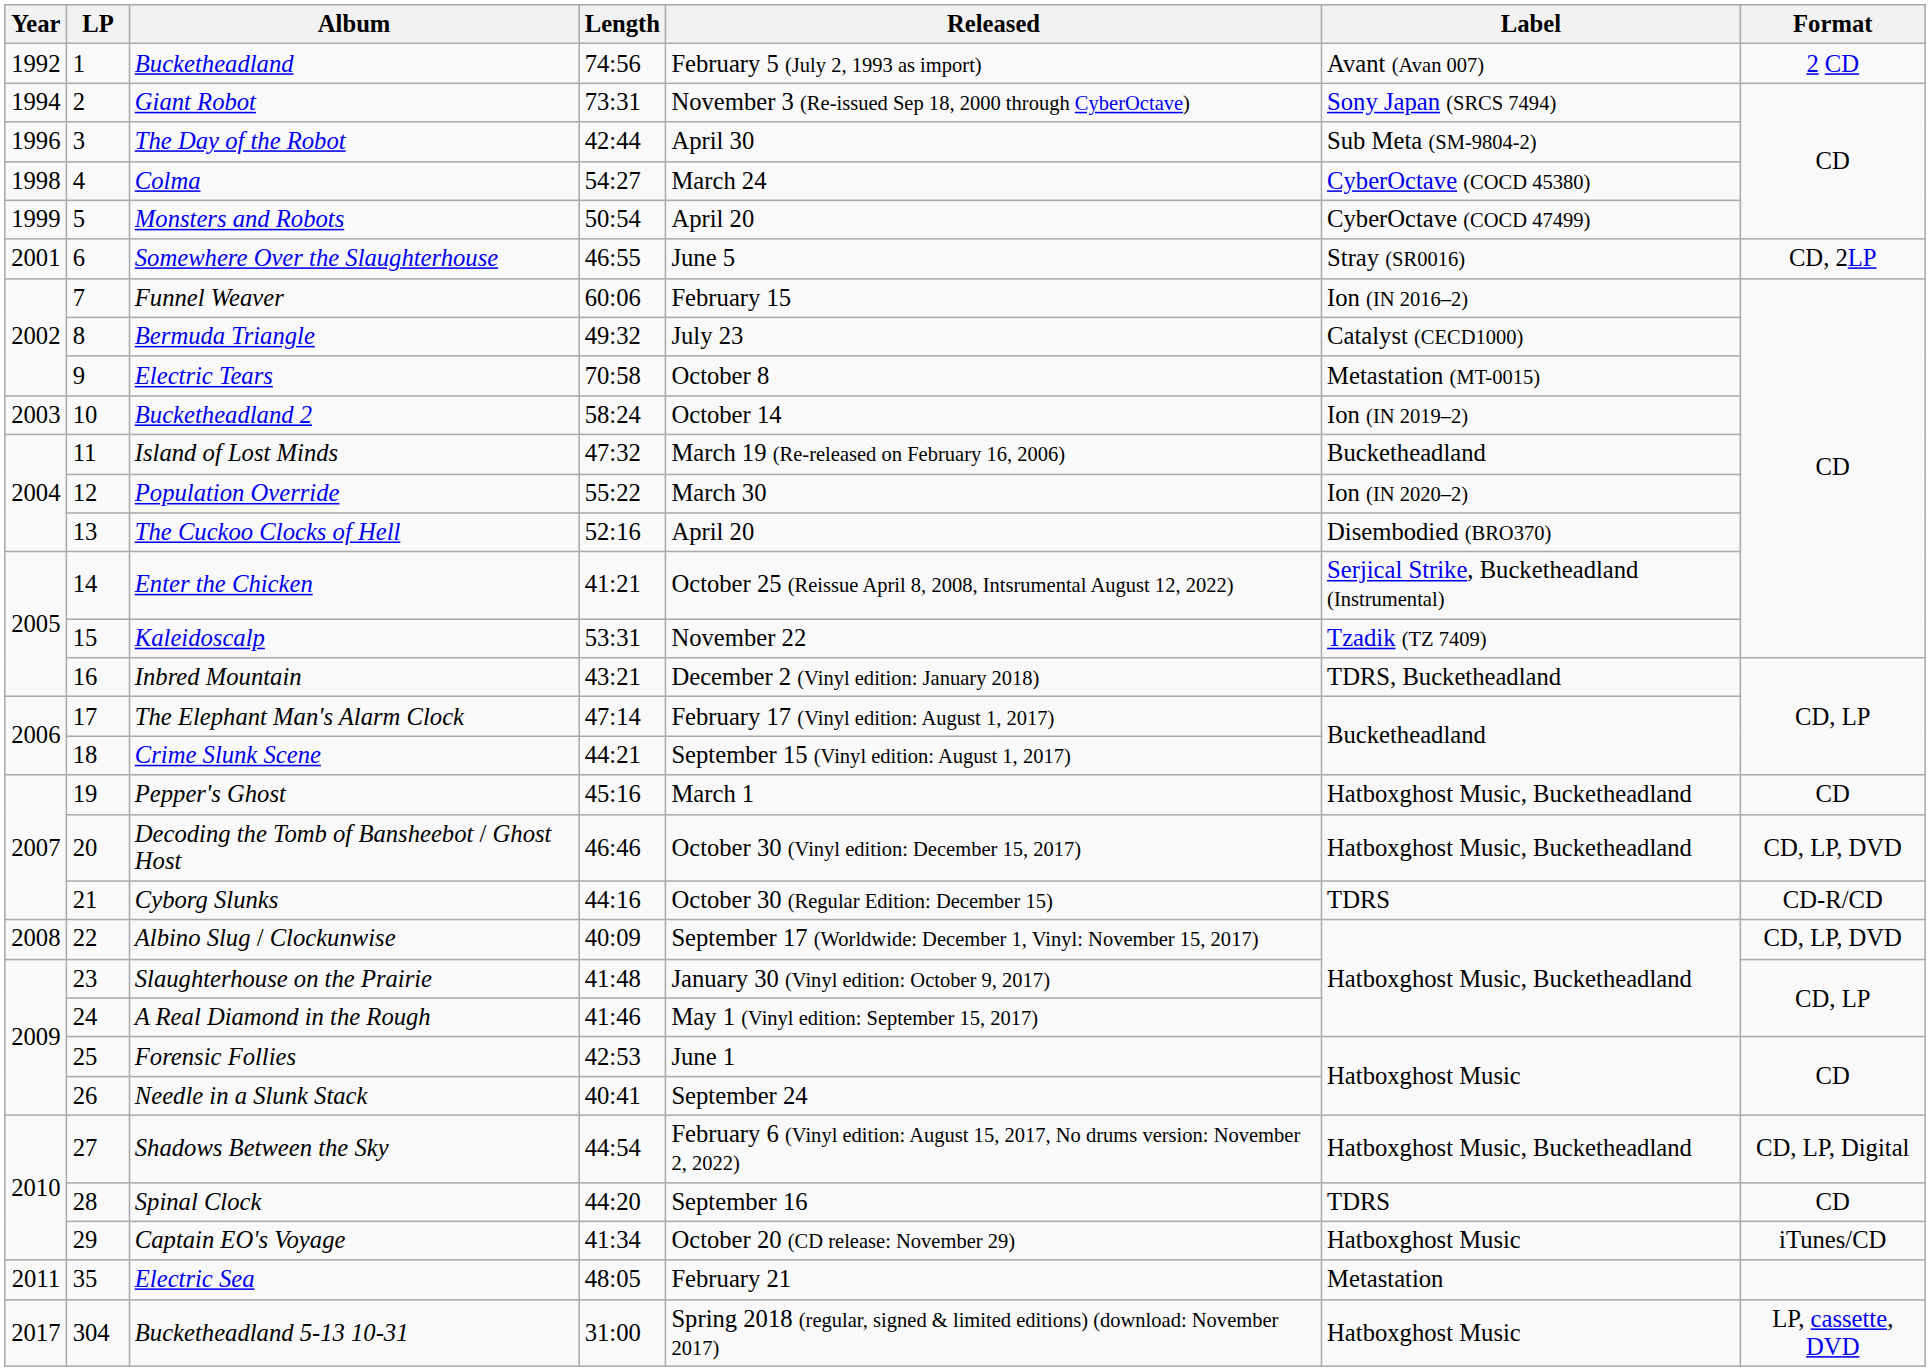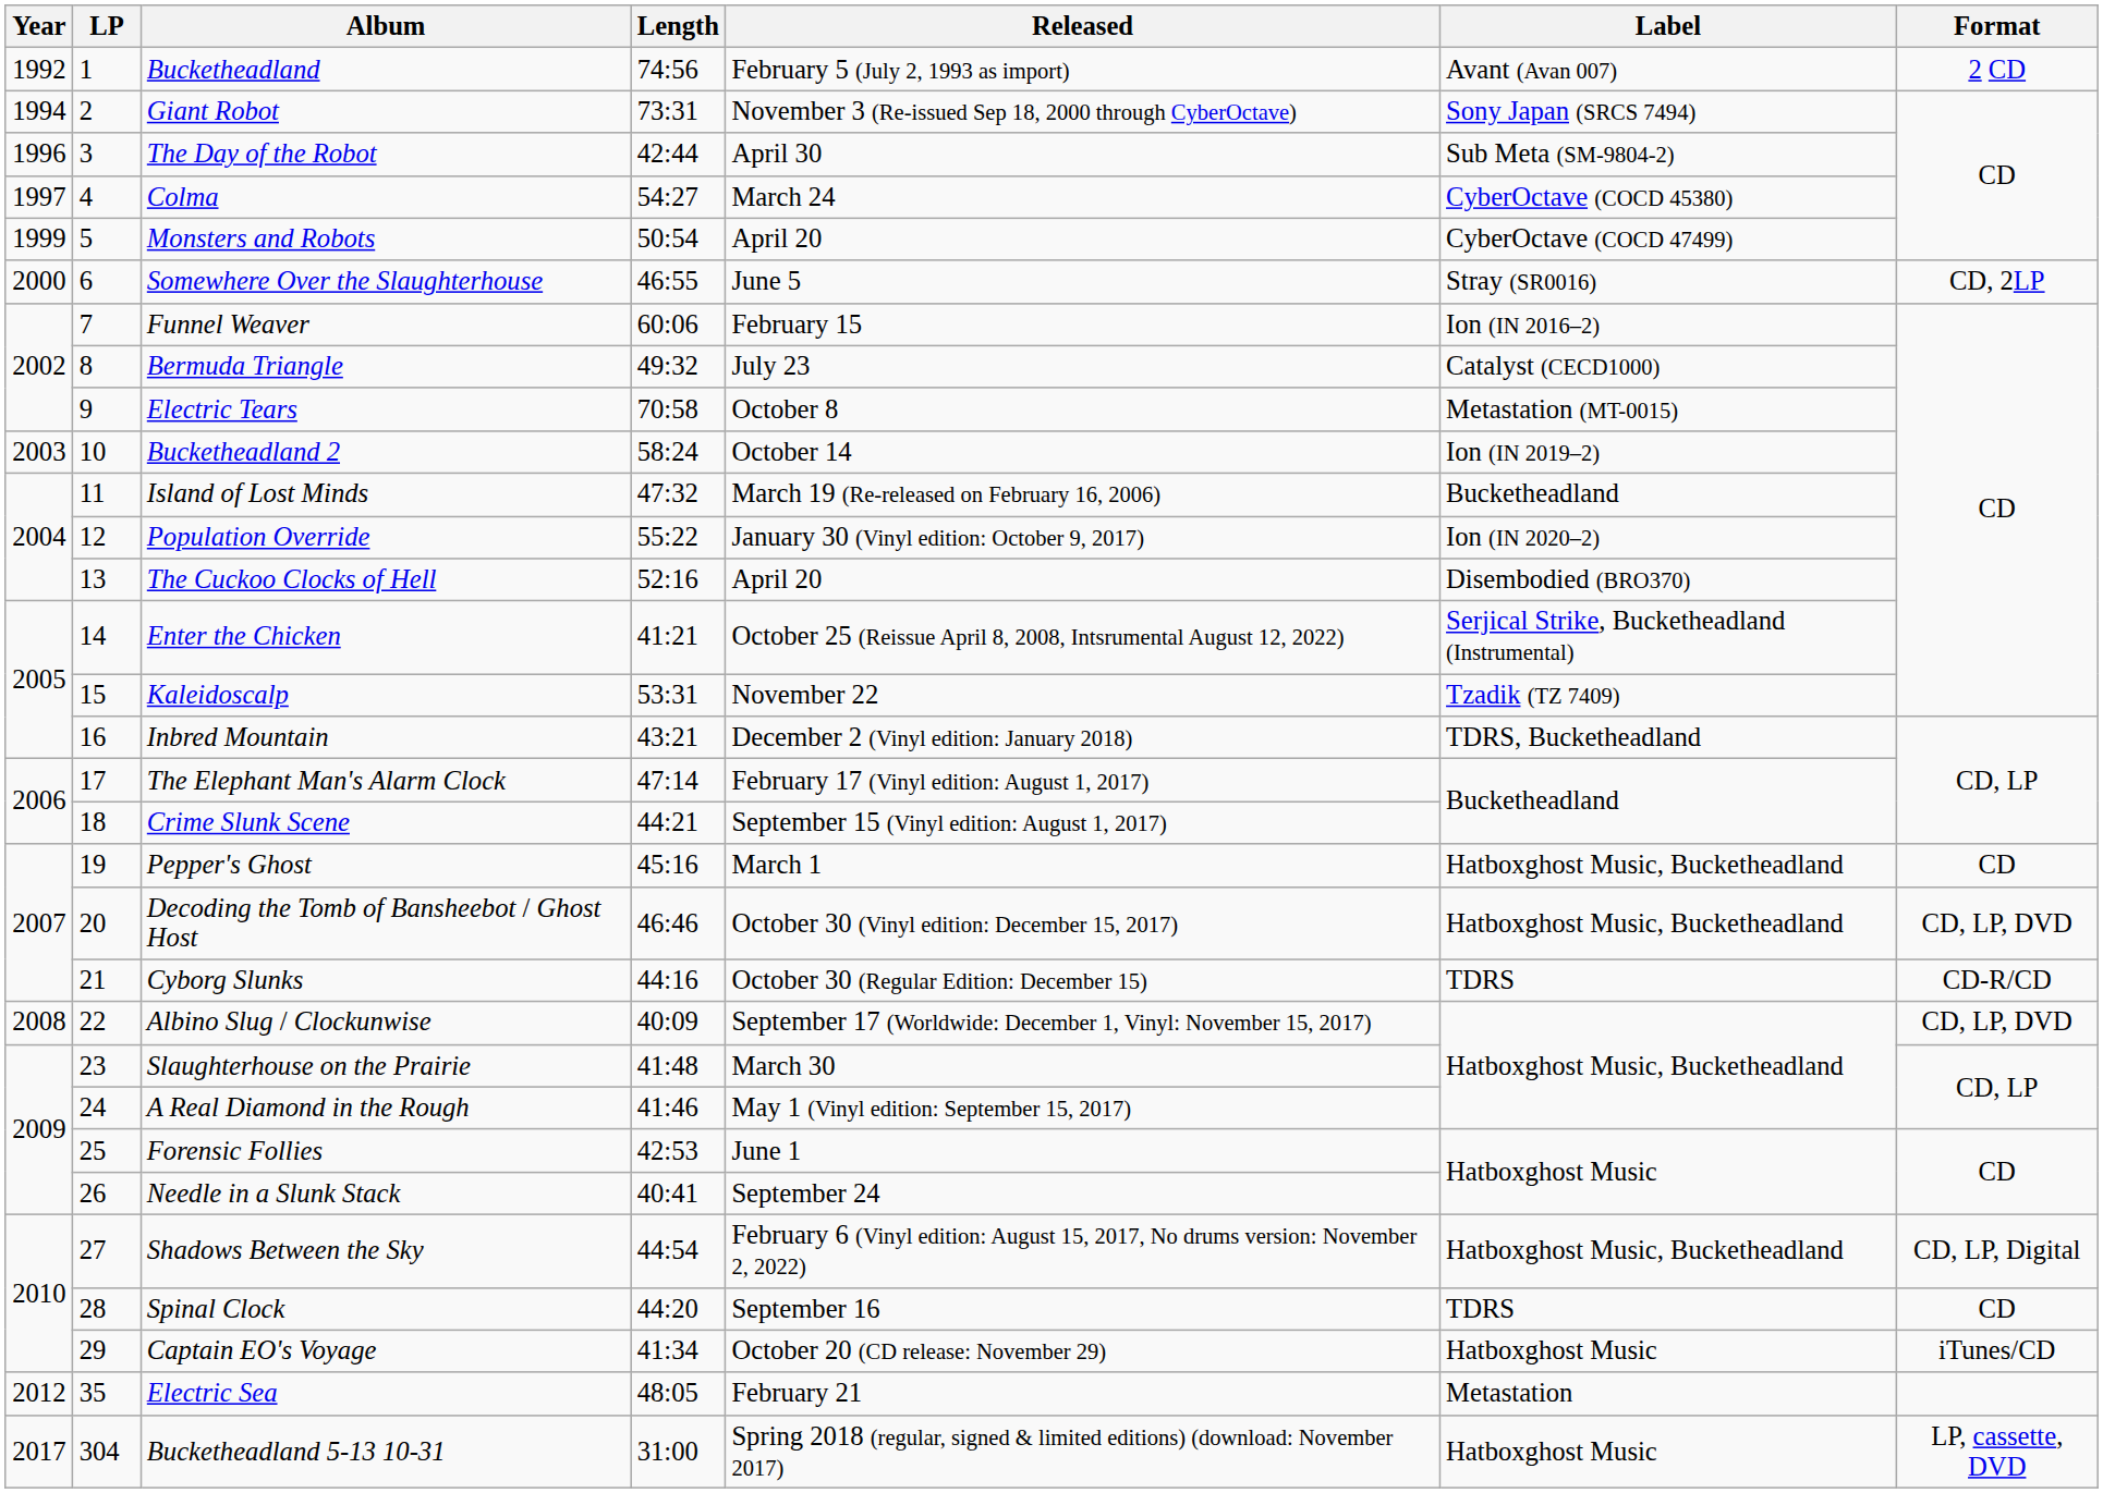 <table class="wikitable">
 <tr>
 <th style="width:33px;">Year</th>
 <th style="width:33px;">LP</th>
 <th style="width:auto;">Album</th>
 <th style="width:33px;">Length</th>
 <th style="width:auto;">Released</th>
 <th style="width:auto;">Label</th>
 <th style="width:auto;">Format</th>
 </tr>
 <tr>
 <td style="text-align:center;">1992</td>
 <td>1</td>
 <td><em><a href='#'>Bucketheadland</a></em></td>
 <td>74:56</td>
 <td>February 5 <small>(July 2, 1993 as import)</small></td>
 <td>Avant <small>(Avan 007)</small></td>
 <td style="text-align:center;"><a href='#'>2</a> <a href='#'>CD</a></td>
 </tr>
 <tr>
 <td style="text-align:center;">1994</td>
 <td>2</td>
 <td><em><a href='#'>Giant Robot</a></em></td>
 <td>73:31</td>
 <td>November 3 <small>(Re-issued Sep 18, 2000 through <a href='#'>CyberOctave</a>)</small></td>
 <td><a href='#'>Sony Japan</a> <small>(SRCS 7494)</small></td>
 <td rowspan="4" style="text-align:center;">CD</td>
 </tr>
 <tr>
 <td style="text-align:center;">1996</td>
 <td>3</td>
 <td><em><a href='#'>The Day of the Robot</a></em></td>
 <td>42:44</td>
 <td>April 30</td>
 <td>Sub Meta <small>(SM-9804-2)</small></td>
 </tr>
 <tr>
-<td style="text-align:center;">1998</td>
+<td style="text-align:center;">1997</td>
 <td>4</td>
 <td><em><a href='#'>Colma</a></em></td>
 <td>54:27</td>
 <td>March 24</td>
 <td><a href='#'>CyberOctave</a> <small>(COCD 45380)</small></td>
 </tr>
 <tr>
 <td style="text-align:center;">1999</td>
 <td>5</td>
 <td><em><a href='#'>Monsters and Robots</a></em></td>
 <td>50:54</td>
 <td>April 20</td>
 <td>CyberOctave <small>(COCD 47499)</small></td>
 </tr>
 <tr>
-<td style="text-align:center;">2001</td>
+<td style="text-align:center;">2000</td>
 <td>6</td>
 <td><em><a href='#'>Somewhere Over the Slaughterhouse</a></em></td>
 <td>46:55</td>
 <td>June 5</td>
 <td>Stray <small>(SR0016)</small></td>
 <td style="text-align:center;">CD, 2<a href='#'>LP</a></td>
 </tr>
 <tr>
 <td rowspan="3" style="text-align:center;">2002</td>
 <td>7</td>
 <td><em>Funnel Weaver</em></td>
 <td>60:06</td>
 <td>February 15</td>
 <td>Ion <small>(IN 2016–2)</small></td>
 <td rowspan="9" style="text-align:center;">CD</td>
 </tr>
 <tr>
 <td>8</td>
 <td><em><a href='#'>Bermuda Triangle</a></em></td>
 <td>49:32</td>
 <td>July 23</td>
 <td>Catalyst <small>(CECD1000)</small></td>
 </tr>
 <tr>
 <td>9</td>
 <td><em><a href='#'>Electric Tears</a></em></td>
 <td>70:58</td>
 <td>October 8</td>
 <td>Metastation <small>(MT-0015)</small></td>
 </tr>
 <tr>
 <td style="text-align:center;">2003</td>
 <td>10</td>
 <td><em><a href='#'>Bucketheadland 2</a></em></td>
 <td>58:24</td>
 <td>October 14</td>
 <td>Ion <small>(IN 2019–2)</small></td>
 </tr>
 <tr>
 <td rowspan="3" style="text-align:center;">2004</td>
 <td>11</td>
 <td><em>Island of Lost Minds</em></td>
 <td>47:32</td>
 <td>March 19 <small>(Re-released on February 16, 2006)</small></td>
 <td>Bucketheadland</td>
 </tr>
 <tr>
 <td>12</td>
 <td><em><a href='#'>Population Override</a></em></td>
 <td>55:22</td>
-<td>March 30</td>
+<td>January 30  <small>(Vinyl edition: October 9, 2017)</small></td>
 <td>Ion <small>(IN 2020–2)</small></td>
 </tr>
 <tr>
 <td>13</td>
 <td><em><a href='#'>The Cuckoo Clocks of Hell</a></em></td>
 <td>52:16</td>
 <td>April 20</td>
 <td>Disembodied <small>(BRO370)</small></td>
 </tr>
 <tr>
 <td rowspan="3" style="text-align:center;">2005</td>
 <td>14</td>
 <td><em><a href='#'>Enter the Chicken</a></em></td>
 <td>41:21</td>
 <td>October 25 <small>(Reissue April 8, 2008, Intsrumental August 12, 2022)</small></td>
 <td><a href='#'>Serjical Strike</a>, Bucketheadland <small>(Instrumental)</small></td>
 </tr>
 <tr>
 <td>15</td>
 <td><em><a href='#'>Kaleidoscalp</a></em></td>
 <td>53:31</td>
 <td>November 22</td>
 <td><a href='#'>Tzadik</a> <small>(TZ 7409)</small></td>
 </tr>
 <tr>
 <td>16</td>
 <td><em>Inbred Mountain</em></td>
 <td>43:21</td>
 <td>December 2 <small>(Vinyl edition: January 2018)</small></td>
 <td>TDRS, Bucketheadland</td>
 <td rowspan="3" style="text-align:center;">CD, LP</td>
 </tr>
 <tr>
 <td rowspan="2" style="text-align:center;">2006</td>
 <td>17</td>
 <td><em>The Elephant Man's Alarm Clock</em></td>
 <td>47:14</td>
 <td>February 17 <small>(Vinyl edition: August 1, 2017)</small></td>
 <td rowspan="2">Bucketheadland</td>
 </tr>
 <tr>
 <td>18</td>
 <td><em><a href='#'>Crime Slunk Scene</a></em></td>
 <td>44:21</td>
 <td>September 15 <small>(Vinyl edition: August 1, 2017)</small></td>
 </tr>
 <tr>
 <td rowspan="3" style="text-align:center;">2007</td>
 <td>19</td>
 <td><em>Pepper's Ghost</em></td>
 <td>45:16</td>
 <td>March 1</td>
 <td>Hatboxghost Music, Bucketheadland</td>
 <td style="text-align:center;">CD</td>
 </tr>
 <tr>
 <td>20</td>
 <td><em>Decoding the Tomb of Bansheebot</em> / <em>Ghost Host</em></td>
 <td>46:46</td>
 <td>October 30 <small>(Vinyl edition: December 15, 2017)</small></td>
 <td>Hatboxghost Music, Bucketheadland</td>
 <td style="text-align:center;">CD, LP, DVD</td>
 </tr>
 <tr>
 <td>21</td>
 <td><em>Cyborg Slunks</em></td>
 <td>44:16</td>
 <td>October 30 <small>(Regular Edition: December 15)</small></td>
 <td>TDRS</td>
 <td style="text-align:center;">CD-R/CD</td>
 </tr>
 <tr>
 <td style="text-align:center;">2008</td>
 <td>22</td>
 <td><em>Albino Slug</em> / <em>Clockunwise</em></td>
 <td>40:09</td>
 <td>September 17 <small>(Worldwide: December 1, Vinyl: November 15, 2017)</small></td>
 <td rowspan="3">Hatboxghost Music, Bucketheadland</td>
 <td style="text-align:center;">CD, LP, DVD</td>
 </tr>
 <tr>
 <td rowspan="4" style="text-align:center;">2009</td>
 <td>23</td>
 <td><em>Slaughterhouse on the Prairie</em></td>
 <td>41:48</td>
-<td>January 30  <small>(Vinyl edition: October 9, 2017)</small></td>
+<td>March 30</td>
 <td rowspan="2" style="text-align:center;">CD, LP</td>
 </tr>
 <tr>
 <td>24</td>
 <td><em>A Real Diamond in the Rough</em></td>
 <td>41:46</td>
 <td>May 1 <small>(Vinyl edition: September 15, 2017)</small></td>
 </tr>
 <tr>
 <td>25</td>
 <td><em>Forensic Follies</em></td>
 <td>42:53</td>
 <td>June 1</td>
 <td rowspan="2">Hatboxghost Music</td>
 <td rowspan="2" style="text-align:center;">CD</td>
 </tr>
 <tr>
 <td>26</td>
 <td><em>Needle in a Slunk Stack</em></td>
 <td>40:41</td>
 <td>September 24</td>
 </tr>
 <tr>
 <td rowspan="3" style="text-align:center;">2010</td>
 <td>27</td>
 <td><em>Shadows Between the Sky</em></td>
 <td>44:54</td>
 <td>February 6 <small>(Vinyl edition: August 15, 2017, No drums version: November 2, 2022)</small></td>
 <td>Hatboxghost Music, Bucketheadland</td>
 <td style="text-align:center;">CD, LP, Digital</td>
 </tr>
 <tr>
 <td>28</td>
 <td><em>Spinal Clock</em></td>
 <td>44:20</td>
 <td>September 16</td>
 <td>TDRS</td>
 <td style="text-align:center;">CD</td>
 </tr>
 <tr>
 <td>29</td>
 <td><em>Captain EO's Voyage</em></td>
 <td>41:34</td>
 <td>October 20 <small>(CD release: November 29)</small></td>
 <td>Hatboxghost Music</td>
 <td style="text-align:center;">iTunes/CD</td>
 </tr>
 <tr>
-<td rowspan="1" style="text-align:center;">2011</td>
+<td rowspan="1" style="text-align:center;">2012</td>
 <td>35</td>
 <td><em><a href='#'>Electric Sea</a></em></td>
 <td>48:05</td>
 <td>February 21</td>
 <td>Metastation</td>
 </tr>
 <tr>
 <td rowspan="1" style="text-align:center;">2017</td>
 <td>304</td>
 <td><em>Bucketheadland 5-13 10-31</em></td>
 <td>31:00</td>
 <td>Spring 2018 <small>(regular, signed & limited editions) (download: November 2017)</small></td>
 <td>Hatboxghost Music</td>
 <td style="text-align:center;">LP, <a href='#'>cassette</a>, <a href='#'>DVD</a></td>
 </tr>
 </table>
